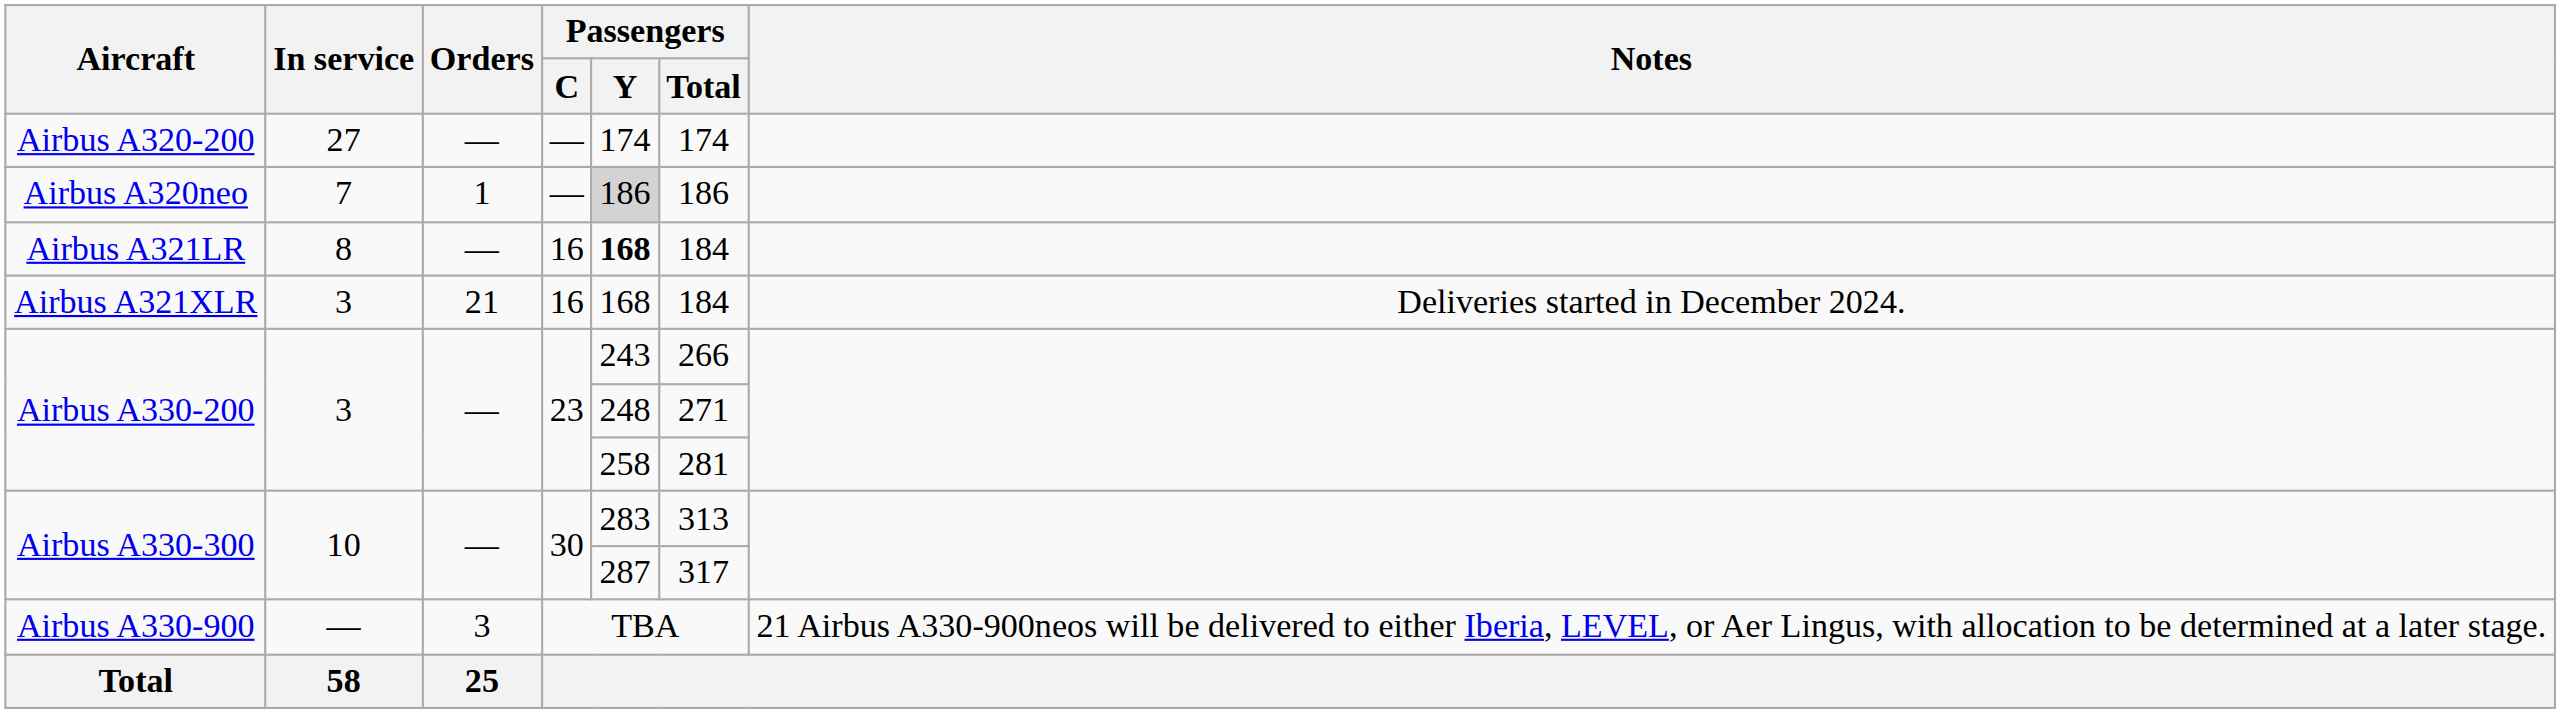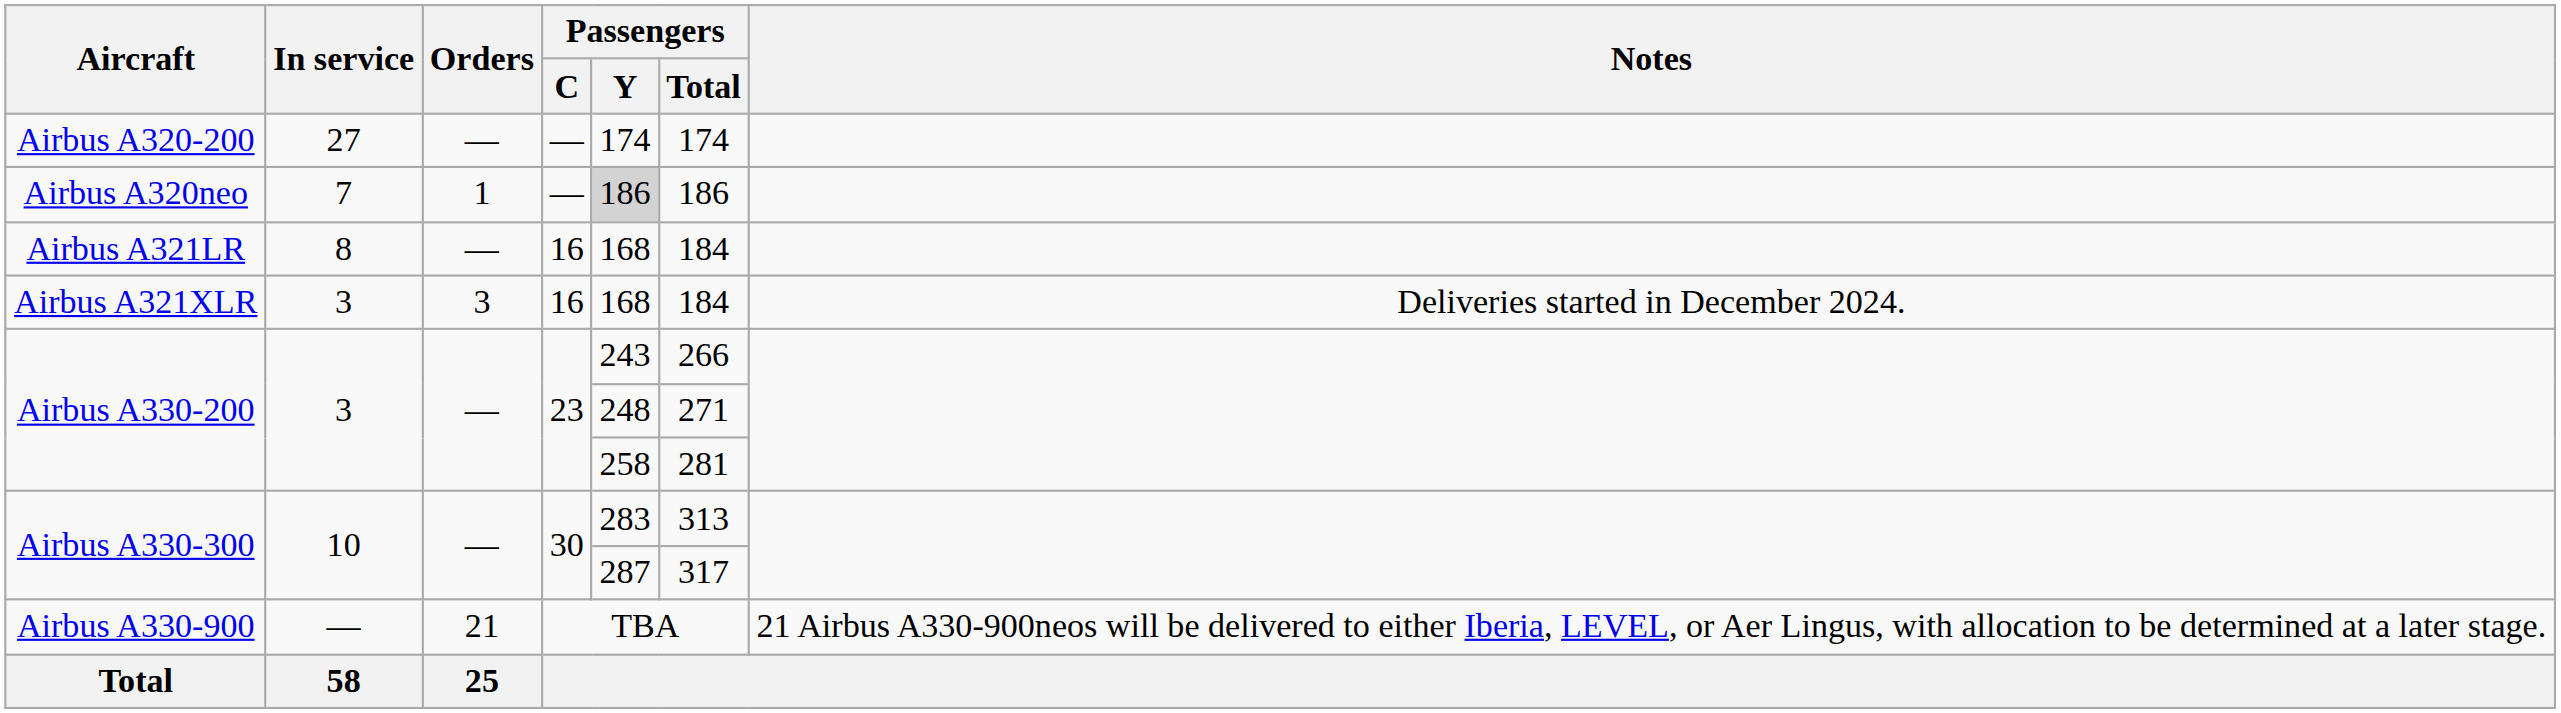 <table class="wikitable" style="border-collapse:collapse; margin: 1em auto; text-align:center">
 <tr>
 <th rowspan="2">Aircraft</th>
 <th rowspan="2">In service</th>
 <th rowspan="2">Orders</th>
 <th colspan="3">Passengers</th>
 <th rowspan="2">Notes</th>
 </tr>
 <tr>
 <th><abbr>C</abbr></th>
 <th><abbr>Y</abbr></th>
 <th>Total</th>
 </tr>
 <tr>
 <td><a href='#'>Airbus A320-200</a></td>
 <td>27</td>
 <td>—</td>
 <td>—</td>
 <td>174</td>
 <td>174</td>
 <td></td>
 </tr>
 <tr>
 <td><a href='#'>Airbus A320neo</a></td>
 <td>7</td>
 <td>1</td>
 <td>—</td>
 <td style="background: lightgrey;">186</td>
 <td>186</td>
 <td></td>
 </tr>
 <tr>
 <td><a href='#'>Airbus A321LR</a></td>
 <td>8</td>
 <td>—</td>
 <td>16</td>
-<td><strong>168</strong></td>
+<td>168</td>
 <td>184</td>
 <td></td>
 </tr>
 <tr>
 <td><a href='#'>Airbus A321XLR</a></td>
 <td>3</td>
-<td>21</td>
+<td>3</td>
 <td>16</td>
 <td>168</td>
 <td>184</td>
 <td>Deliveries started in December 2024.</td>
 </tr>
 <tr>
 <td rowspan="3"><a href='#'>Airbus A330-200</a></td>
 <td rowspan="3">3</td>
 <td rowspan="3">—</td>
 <td rowspan="3">23</td>
 <td>243</td>
 <td>266</td>
 <td rowspan="3"></td>
 </tr>
 <tr>
 <td>248 </td>
 <td>271</td>
 </tr>
 <tr>
 <td>258 </td>
 <td>281</td>
 </tr>
 <tr>
 <td rowspan="2"><a href='#'>Airbus A330-300</a></td>
 <td rowspan="2">10</td>
 <td rowspan="2">—</td>
 <td rowspan="2">30</td>
 <td>283</td>
 <td>313</td>
 <td rowspan="2"></td>
 </tr>
 <tr>
 <td>287 </td>
 <td>317</td>
 </tr>
 <tr>
 <td><a href='#'>Airbus A330-900</a></td>
 <td>—</td>
-<td>3</td>
+<td>21</td>
 <td colspan=3><abbr>TBA</abbr></td>
 <td>21 Airbus A330-900neos will be delivered to either <a href='#'>Iberia</a>, <a href='#'>LEVEL</a>, or Aer Lingus, with allocation to be determined at a later stage.</td>
 </tr>
 <tr>
 <th>Total</th>
 <th>58</th>
 <th>25</th>
 <th colspan="4"></th>
 </tr>
 </table>
